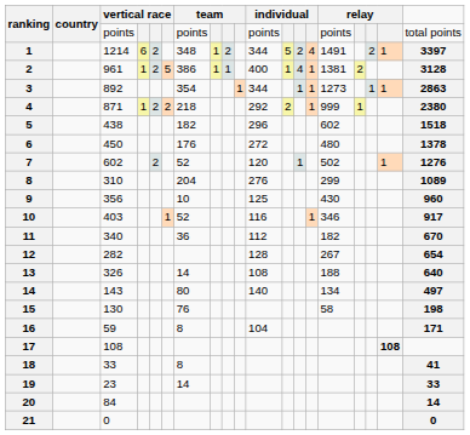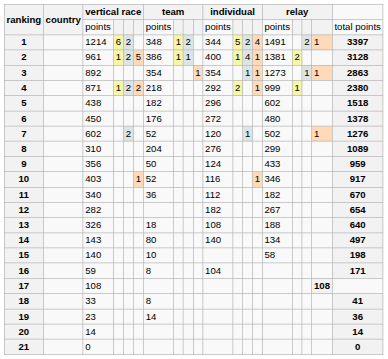 <table class="wikitable">
 <tr>
 <th rowspan="2">ranking</th>
 <th rowspan="2">country</th>
 <th colspan="4">vertical race</th>
 <th colspan="4">team</th>
 <th colspan="4">individual</th>
 <th colspan="4">relay</th>
 <td></td>
 </tr>
 <tr>
 <td>points</td>
 <th bgcolor="gold"></th>
 <th bgcolor="silver"></th>
 <th bgcolor="#cc9966"></th>
 <td>points</td>
 <th bgcolor="gold"></th>
 <th bgcolor="silver"></th>
 <th bgcolor="#cc9966"></th>
 <td>points</td>
 <th bgcolor="gold"></th>
 <th bgcolor="silver"></th>
 <th bgcolor="#cc9966"></th>
 <td>points</td>
 <th bgcolor="gold"></th>
 <th bgcolor="silver"></th>
 <th bgcolor="#cc9966"></th>
 <td>total points</td>
 </tr>
 <tr>
 <th>1</th>
 <td></td>
 <td>1214</td>
 <td bgcolor="#F7F6A8">6</td>
 <td bgcolor="#DCE5E5">2</td>
 <td></td>
 <td>348</td>
 <td bgcolor="#F7F6A8">1</td>
 <td bgcolor="#DCE5E5">2</td>
 <td></td>
 <td>344</td>
 <td bgcolor="#F7F6A8">5</td>
 <td bgcolor="#DCE5E5">2</td>
 <td bgcolor="#FFDAB9">4</td>
 <td>1491</td>
 <td></td>
 <td bgcolor="#DCE5E5">2</td>
 <td bgcolor="#FFDAB9">1</td>
 <th>3397</th>
 </tr>
 <tr>
 <th>2</th>
 <td></td>
 <td>961</td>
 <td bgcolor="#F7F6A8">1</td>
 <td bgcolor="#DCE5E5">2</td>
 <td bgcolor="#FFDAB9">5</td>
 <td>386</td>
 <td bgcolor="#F7F6A8">1</td>
 <td bgcolor="#DCE5E5">1</td>
 <td></td>
 <td>400</td>
 <td bgcolor="#F7F6A8">1</td>
 <td bgcolor="#DCE5E5">4</td>
 <td bgcolor="#FFDAB9">1</td>
 <td>1381</td>
 <td bgcolor="#F7F6A8">2</td>
 <td></td>
 <td></td>
 <th>3128</th>
 </tr>
 <tr>
 <th>3</th>
 <td></td>
 <td>892</td>
 <td></td>
 <td></td>
 <td></td>
 <td>354</td>
 <td></td>
 <td></td>
 <td bgcolor="#FFDAB9">1</td>
-<td>344</td>
+<td>354</td>
 <td></td>
 <td bgcolor="#DCE5E5">1</td>
 <td bgcolor="#FFDAB9">1</td>
 <td>1273</td>
 <td></td>
 <td bgcolor="#DCE5E5">1</td>
 <td bgcolor="#FFDAB9">1</td>
 <th>2863</th>
 </tr>
 <tr>
 <th>4</th>
 <td></td>
 <td>871</td>
 <td bgcolor="#F7F6A8">1</td>
 <td bgcolor="#DCE5E5">2</td>
 <td bgcolor="#FFDAB9">2</td>
 <td>218</td>
 <td></td>
 <td></td>
 <td></td>
 <td>292</td>
 <td bgcolor="#F7F6A8">2</td>
 <td></td>
 <td bgcolor="#FFDAB9">1</td>
 <td>999</td>
 <td bgcolor="#F7F6A8">1</td>
 <td></td>
 <td></td>
 <th>2380</th>
 </tr>
 <tr>
 <th>5</th>
 <td></td>
 <td>438</td>
 <td></td>
 <td></td>
 <td></td>
 <td>182</td>
 <td></td>
 <td></td>
 <td></td>
 <td>296</td>
 <td></td>
 <td></td>
 <td></td>
 <td>602</td>
 <td></td>
 <td></td>
 <td></td>
 <th>1518</th>
 </tr>
 <tr>
 <th>6</th>
 <td></td>
 <td>450</td>
 <td></td>
 <td></td>
 <td></td>
 <td>176</td>
 <td></td>
 <td></td>
 <td></td>
 <td>272</td>
 <td></td>
 <td></td>
 <td></td>
 <td>480</td>
 <td></td>
 <td></td>
 <td></td>
 <th>1378</th>
 </tr>
 <tr>
 <th>7</th>
 <td></td>
 <td>602</td>
 <td></td>
 <td bgcolor="#DCE5E5">2</td>
 <td></td>
 <td>52</td>
 <td></td>
 <td></td>
 <td></td>
 <td>120</td>
 <td></td>
 <td bgcolor="#DCE5E5">1</td>
 <td></td>
 <td>502</td>
 <td></td>
 <td></td>
 <td bgcolor="#FFDAB9">1</td>
 <th>1276</th>
 </tr>
 <tr>
 <th>8</th>
 <td></td>
 <td>310</td>
 <td></td>
 <td></td>
 <td></td>
 <td>204</td>
 <td></td>
 <td></td>
 <td></td>
 <td>276</td>
 <td></td>
 <td></td>
 <td></td>
 <td>299</td>
 <td></td>
 <td></td>
 <td></td>
 <th>1089</th>
 </tr>
 <tr>
 <th>9</th>
 <td></td>
 <td>356</td>
 <td></td>
 <td></td>
 <td></td>
-<td>10</td>
+<td>50</td>
 <td></td>
 <td></td>
 <td></td>
-<td>125</td>
+<td>124</td>
 <td></td>
 <td></td>
 <td></td>
-<td>430</td>
+<td>433</td>
 <td></td>
 <td></td>
 <td></td>
-<th>960</th>
+<th>959</th>
 </tr>
 <tr>
 <th>10</th>
 <td></td>
 <td>403</td>
 <td></td>
 <td></td>
 <td bgcolor="#FFDAB9">1</td>
 <td>52</td>
 <td></td>
 <td></td>
 <td></td>
 <td>116</td>
 <td></td>
 <td></td>
 <td bgcolor="#FFDAB9">1</td>
 <td>346</td>
 <td></td>
 <td></td>
 <td></td>
 <th>917</th>
 </tr>
 <tr>
 <th>11</th>
 <td></td>
 <td>340</td>
 <td></td>
 <td></td>
 <td></td>
 <td>36</td>
 <td></td>
 <td></td>
 <td></td>
 <td>112</td>
 <td></td>
 <td></td>
 <td></td>
 <td>182</td>
 <td></td>
 <td></td>
 <td></td>
 <th>670</th>
 </tr>
 <tr>
 <th>12</th>
 <td></td>
 <td>282</td>
 <td></td>
 <td></td>
 <td></td>
 <td></td>
 <td></td>
 <td></td>
 <td></td>
-<td>128</td>
+<td>182</td>
 <td></td>
 <td></td>
 <td></td>
 <td>267</td>
 <td></td>
 <td></td>
 <td></td>
 <th>654</th>
 </tr>
 <tr>
 <th>13</th>
 <td></td>
 <td>326</td>
 <td></td>
 <td></td>
 <td></td>
-<td>14</td>
+<td>18</td>
 <td></td>
 <td></td>
 <td></td>
 <td>108</td>
 <td></td>
 <td></td>
 <td></td>
 <td>188</td>
 <td></td>
 <td></td>
 <td></td>
 <th>640</th>
 </tr>
 <tr>
 <th>14</th>
 <td></td>
 <td>143</td>
 <td></td>
 <td></td>
 <td></td>
 <td>80</td>
 <td></td>
 <td></td>
 <td></td>
 <td>140</td>
 <td></td>
 <td></td>
 <td></td>
 <td>134</td>
 <td></td>
 <td></td>
 <td></td>
 <th>497</th>
 </tr>
 <tr>
 <th>15</th>
 <td></td>
-<td>130</td>
+<td>140</td>
 <td></td>
 <td></td>
 <td></td>
-<td>76</td>
+<td>10</td>
 <td></td>
 <td></td>
 <td></td>
 <td></td>
 <td></td>
 <td></td>
 <td></td>
 <td>58</td>
 <td></td>
 <td></td>
 <td></td>
 <th>198</th>
 </tr>
 <tr>
 <th>16</th>
 <td></td>
 <td>59</td>
 <td></td>
 <td></td>
 <td></td>
 <td>8</td>
 <td></td>
 <td></td>
 <td></td>
 <td>104</td>
 <td></td>
 <td></td>
 <td></td>
 <td></td>
 <td></td>
 <td></td>
 <td></td>
 <th>171</th>
 </tr>
 <tr>
 <th>17</th>
 <td></td>
 <td>108</td>
 <td></td>
 <td></td>
 <td></td>
 <td></td>
 <td></td>
 <td></td>
 <td></td>
 <td></td>
 <td></td>
 <td></td>
 <td></td>
 <td></td>
 <td></td>
 <td></td>
 <th>108</th>
 </tr>
 <tr>
 <th>18</th>
 <td></td>
 <td>33</td>
 <td></td>
 <td></td>
 <td></td>
 <td>8</td>
 <td></td>
 <td></td>
 <td></td>
 <td></td>
 <td></td>
 <td></td>
 <td></td>
 <td></td>
 <td></td>
 <td></td>
 <td></td>
 <th>41</th>
 </tr>
 <tr>
 <th>19</th>
 <td></td>
 <td>23</td>
 <td></td>
 <td></td>
 <td></td>
 <td>14</td>
 <td></td>
 <td></td>
 <td></td>
 <td></td>
 <td></td>
 <td></td>
 <td></td>
 <td></td>
 <td></td>
 <td></td>
 <td></td>
-<th>33</th>
+<th>36</th>
 </tr>
 <tr>
 <th>20</th>
 <td></td>
-<td>84</td>
+<td>14</td>
 <td></td>
 <td></td>
 <td></td>
 <td></td>
 <td></td>
 <td></td>
 <td></td>
 <td></td>
 <td></td>
 <td></td>
 <td></td>
 <td></td>
 <td></td>
 <td></td>
 <td></td>
 <th>14</th>
 </tr>
 <tr>
 <th>21</th>
 <td></td>
 <td>0</td>
 <td></td>
 <td></td>
 <td></td>
 <td></td>
 <td></td>
 <td></td>
 <td></td>
 <td></td>
 <td></td>
 <td></td>
 <td></td>
 <td></td>
 <td></td>
 <td></td>
 <td></td>
 <th>0</th>
 </tr>
 </table>
